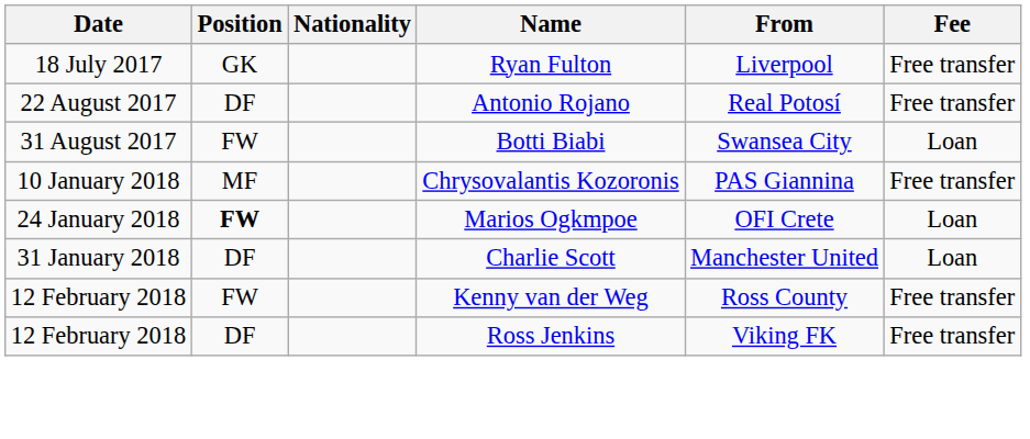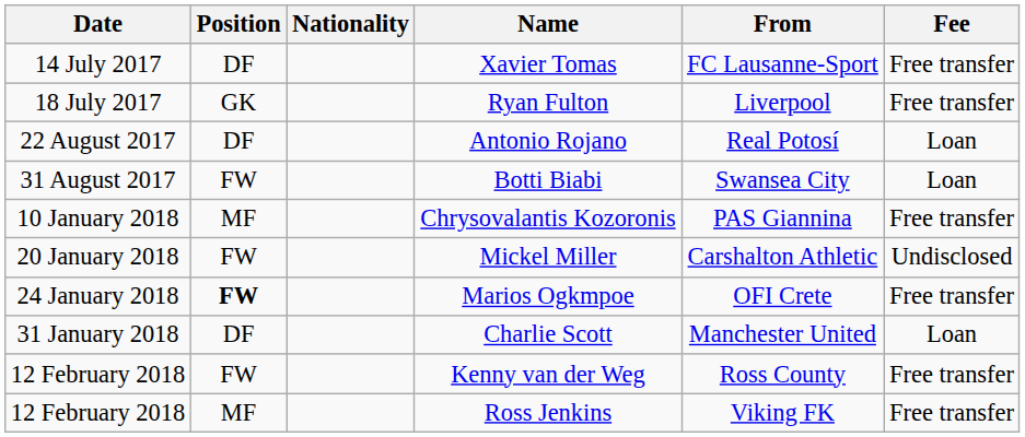 <table class="wikitable" style="text-align:center;">
 <tr>
 <th>Date</th>
 <th>Position</th>
 <th>Nationality</th>
 <th>Name</th>
 <th>From</th>
 <th>Fee</th>
+</tr>
+<tr>
+<td>14 July 2017 </td>
+<td>DF</td>
+<td></td>
+<td><a href='#'>Xavier Tomas</a></td>
+<td><a href='#'>FC Lausanne-Sport</a></td>
+<td>Free transfer</td>
 </tr>
 <tr>
 <td>18 July 2017 </td>
 <td>GK</td>
 <td></td>
 <td><a href='#'>Ryan Fulton</a></td>
 <td><a href='#'>Liverpool</a></td>
 <td>Free transfer</td>
 </tr>
 <tr>
 <td>22 August 2017 </td>
 <td>DF</td>
 <td></td>
 <td><a href='#'>Antonio Rojano</a></td>
 <td><a href='#'>Real Potosí</a></td>
-<td>Free transfer</td>
+<td>Loan</td>
 </tr>
 <tr>
 <td>31 August 2017 </td>
 <td>FW</td>
 <td></td>
 <td><a href='#'>Botti Biabi</a></td>
 <td><a href='#'>Swansea City</a></td>
 <td>Loan</td>
 </tr>
 <tr>
 <td>10 January 2018 </td>
 <td>MF</td>
 <td></td>
 <td><a href='#'>Chrysovalantis Kozoronis</a></td>
 <td><a href='#'>PAS Giannina</a></td>
 <td>Free transfer</td>
 </tr>
 <tr>
+<td>20 January 2018 </td>
+<td>FW</td>
+<td></td>
+<td><a href='#'>Mickel Miller</a></td>
+<td><a href='#'>Carshalton Athletic</a></td>
+<td>Undisclosed</td>
+</tr>
+<tr>
 <td>24 January 2018 </td>
 <td><strong>FW</strong></td>
 <td></td>
 <td><a href='#'>Marios Ogkmpoe</a></td>
 <td><a href='#'>OFI Crete</a></td>
-<td>Loan</td>
+<td>Free transfer</td>
 </tr>
 <tr>
 <td>31 January 2018 </td>
 <td>DF</td>
 <td></td>
 <td><a href='#'>Charlie Scott</a></td>
 <td><a href='#'>Manchester United</a></td>
 <td>Loan</td>
 </tr>
 <tr>
 <td>12 February 2018 </td>
 <td>FW</td>
 <td></td>
 <td><a href='#'>Kenny van der Weg</a></td>
 <td><a href='#'>Ross County</a></td>
 <td>Free transfer</td>
 </tr>
 <tr>
 <td>12 February 2018 </td>
-<td>DF</td>
+<td>MF</td>
 <td></td>
 <td><a href='#'>Ross Jenkins</a></td>
 <td><a href='#'>Viking FK</a></td>
 <td>Free transfer</td>
 </tr>
 </table>
